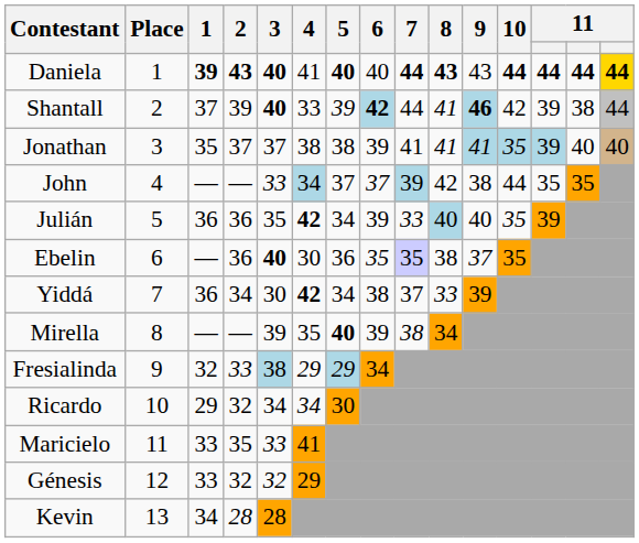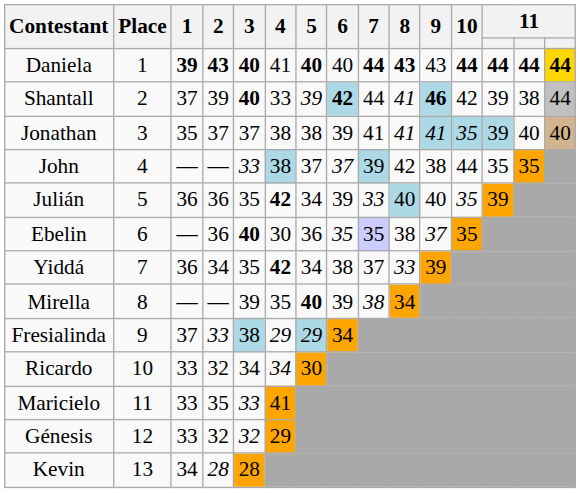 <table class="wikitable sortable" style="margin:auto; text-align:center; white-space:nowrap">
 <tr>
 <th rowspan=2>Contestant</th>
 <th rowspan=2>Place</th>
 <th rowspan=2>1</th>
 <th rowspan=2>2</th>
 <th rowspan=2>3</th>
 <th rowspan=2>4</th>
 <th rowspan=2>5</th>
 <th rowspan=2>6</th>
 <th rowspan=2>7</th>
 <th rowspan=2>8</th>
 <th rowspan=2>9</th>
 <th rowspan=2>10</th>
 <th colspan=3>11</th>
 </tr>
 <tr>
 <th></th>
 <th></th>
 <th></th>
 </tr>
 <tr>
 <td>Daniela</td>
 <td>1</td>
 <td><span><strong>39</strong></span></td>
 <td><span><strong>43</strong></span></td>
 <td><span><strong>40</strong></span></td>
 <td>41</td>
 <td><span><strong>40</strong></span></td>
 <td>40</td>
 <td><span><strong>44</strong></span></td>
 <td><span><strong>43</strong></span></td>
 <td>43</td>
 <td><span><strong>44</strong></span></td>
 <td><span><strong>44</strong></span></td>
 <td><span><strong>44</strong></span></td>
 <td bgcolor=gold><span><strong>44</strong></span></td>
 </tr>
 <tr>
 <td>Shantall</td>
 <td>2</td>
 <td>37</td>
 <td>39</td>
 <td><span><strong>40</strong></span></td>
 <td>33</td>
 <td><span><em>39</em></span></td>
 <td bgcolor=lightblue><span><strong>42</strong></span></td>
 <td>44</td>
 <td><span><em>41</em></span></td>
 <td bgcolor=lightblue><span><strong>46</strong></span></td>
 <td>42</td>
 <td>39</td>
 <td>38</td>
 <td bgcolor=silver>44</td>
 </tr>
 <tr>
 <td>Jonathan</td>
 <td>3</td>
 <td>35</td>
 <td>37</td>
 <td>37</td>
 <td>38</td>
 <td>38</td>
 <td>39</td>
 <td>41</td>
 <td><span><em>41</em></span></td>
 <td bgcolor=lightblue><span><em>41</em></span></td>
 <td bgcolor=lightblue><span><em>35</em></span></td>
 <td bgcolor=lightblue>39</td>
 <td>40</td>
 <td bgcolor=tan>40</td>
 </tr>
 <tr>
 <td>John</td>
 <td>4</td>
 <td>—</td>
 <td>—</td>
 <td><span><em>33</em></span></td>
-<td bgcolor=lightblue>34</td>
+<td bgcolor=lightblue>38</td>
 <td>37</td>
 <td><span><em>37</em></span></td>
 <td bgcolor=lightblue>39</td>
 <td>42</td>
 <td>38</td>
 <td>44</td>
 <td>35</td>
 <td bgcolor=orange>35</td>
 <td style="background:darkgrey" colspan="1"></td>
 </tr>
 <tr>
 <td>Julián</td>
 <td>5</td>
 <td>36</td>
 <td>36</td>
 <td>35</td>
 <td><span><strong>42</strong></span></td>
 <td>34</td>
 <td>39</td>
 <td><span><em>33</em></span></td>
 <td bgcolor=lightblue>40</td>
 <td>40</td>
 <td><span><em>35</em></span></td>
 <td bgcolor=orange>39</td>
 <td style="background:darkgrey" colspan="2"></td>
 </tr>
 <tr>
 <td>Ebelin</td>
 <td>6</td>
 <td>—</td>
 <td>36</td>
 <td><span><strong>40</strong></span></td>
 <td>30</td>
 <td>36</td>
 <td><span><em>35</em></span></td>
 <td bgcolor=#CCCCFF>35</td>
 <td>38</td>
 <td><span><em>37</em></span></td>
 <td bgcolor=orange>35</td>
 <td style="background:darkgrey" colspan="3"></td>
 </tr>
 <tr>
 <td>Yiddá</td>
 <td>7</td>
 <td>36</td>
 <td>34</td>
-<td>30</td>
+<td>35</td>
 <td><span><strong>42</strong></span></td>
 <td>34</td>
 <td>38</td>
 <td>37</td>
 <td><span><em>33</em></span></td>
 <td bgcolor=orange>39</td>
 <td style="background:darkgrey" colspan="4"></td>
 </tr>
 <tr>
 <td>Mirella</td>
 <td>8</td>
 <td>—</td>
 <td>—</td>
 <td>39</td>
 <td>35</td>
 <td><span><strong>40</strong></span></td>
 <td>39</td>
 <td><span><em>38</em></span></td>
 <td bgcolor=orange>34</td>
 <td style="background:darkgrey" colspan="5"></td>
 </tr>
 <tr>
 <td>Fresialinda</td>
 <td>9</td>
-<td>32</td>
+<td>37</td>
 <td><span><em>33</em></span></td>
 <td bgcolor=lightblue>38</td>
 <td><span><em>29</em></span></td>
 <td bgcolor=lightblue><span><em>29</em></span></td>
 <td bgcolor=orange>34</td>
 <td style="background:darkgrey" colspan="7"></td>
 </tr>
 <tr>
 <td>Ricardo</td>
 <td>10</td>
-<td>29</td>
+<td>33</td>
 <td>32</td>
 <td>34</td>
 <td><span><em>34</em></span></td>
 <td bgcolor=orange>30</td>
 <td style="background:darkgrey" colspan="8"></td>
 </tr>
 <tr>
 <td>Maricielo</td>
 <td>11</td>
 <td>33</td>
 <td>35</td>
 <td><span><em>33</em></span></td>
 <td bgcolor=orange>41</td>
 <td style="background:darkgrey" colspan="9"></td>
 </tr>
 <tr>
 <td>Génesis</td>
 <td>12</td>
 <td>33</td>
 <td>32</td>
 <td><span><em>32</em></span></td>
 <td bgcolor=orange>29</td>
 <td style="background:darkgrey" colspan="9"></td>
 </tr>
 <tr>
 <td>Kevin</td>
 <td>13</td>
 <td>34</td>
 <td><span><em>28</em></span></td>
 <td bgcolor=orange>28</td>
 <td style="background:darkgrey" colspan="10"></td>
 </tr>
 </table>
